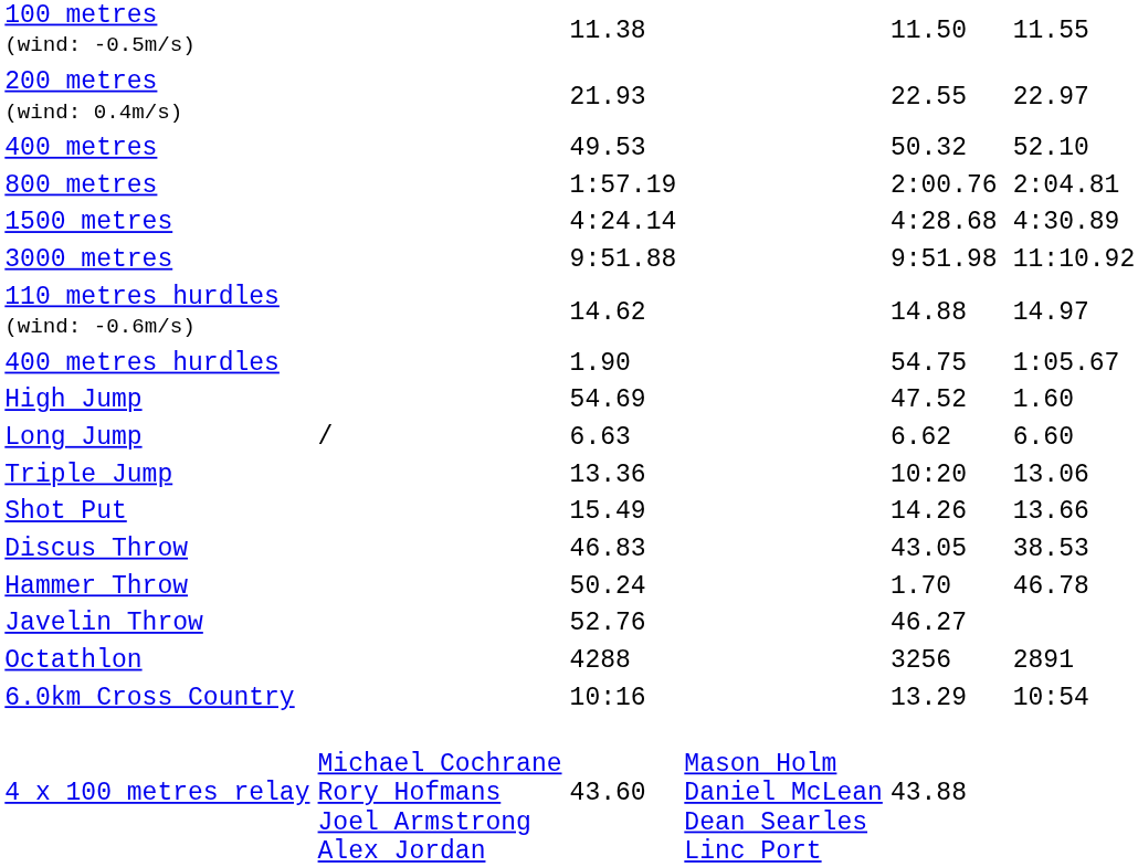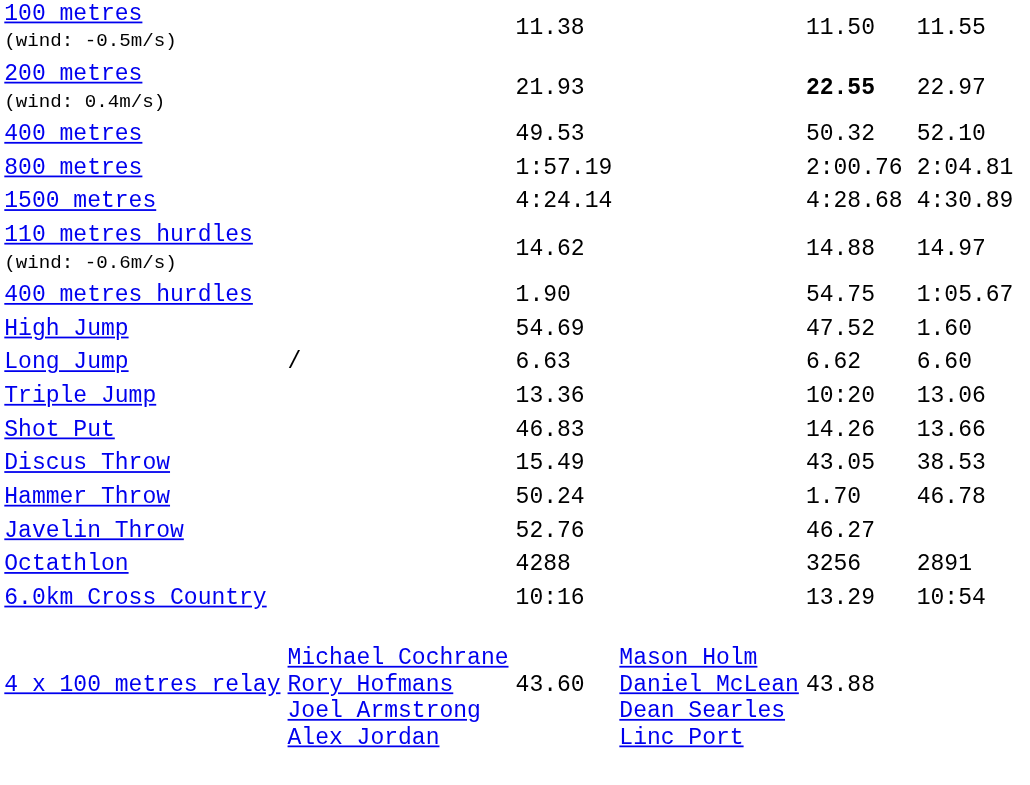 <table>
 <tr>
 <td><a href='#'>100 metres</a> <br> <small>(wind: -0.5m/s)</small></td>
 <td></td>
 <td>11.38</td>
 <td></td>
 <td>11.50</td>
 <td></td>
 <td>11.55</td>
 </tr>
 <tr>
 <td><a href='#'>200 metres</a> <br> <small>(wind: 0.4m/s)</small></td>
 <td></td>
 <td>21.93</td>
 <td></td>
-<td>22.55</td>
+<td><strong>22.55</strong></td>
 <td></td>
 <td>22.97</td>
 </tr>
 <tr>
 <td><a href='#'>400 metres</a></td>
 <td></td>
 <td>49.53</td>
 <td></td>
 <td>50.32</td>
 <td></td>
 <td>52.10</td>
 </tr>
 <tr>
 <td><a href='#'>800 metres</a></td>
 <td></td>
 <td>1:57.19</td>
 <td></td>
 <td>2:00.76</td>
 <td></td>
 <td>2:04.81</td>
 </tr>
 <tr>
 <td><a href='#'>1500 metres</a></td>
 <td></td>
 <td>4:24.14</td>
 <td></td>
 <td>4:28.68</td>
 <td></td>
 <td>4:30.89</td>
-</tr>
-<tr>
-<td><a href='#'>3000 metres</a></td>
-<td></td>
-<td>9:51.88</td>
-<td></td>
-<td>9:51.98</td>
-<td></td>
-<td>11:10.92</td>
 </tr>
 <tr>
 <td><a href='#'>110 metres hurdles</a> <br> <small>(wind: -0.6m/s)</small></td>
 <td></td>
 <td>14.62</td>
 <td></td>
 <td>14.88</td>
 <td></td>
 <td>14.97</td>
 </tr>
 <tr>
 <td><a href='#'>400 metres hurdles</a></td>
 <td></td>
 <td>1.90</td>
 <td></td>
 <td>54.75</td>
 <td></td>
 <td>1:05.67</td>
 </tr>
 <tr>
 <td><a href='#'>High Jump</a></td>
 <td></td>
 <td>54.69</td>
 <td></td>
 <td>47.52</td>
 <td></td>
 <td>1.60</td>
 </tr>
 <tr>
 <td><a href='#'>Long Jump</a></td>
 <td>/</td>
 <td>6.63</td>
 <td></td>
 <td>6.62</td>
 <td></td>
 <td>6.60</td>
 </tr>
 <tr>
 <td><a href='#'>Triple Jump</a></td>
 <td></td>
 <td>13.36</td>
 <td></td>
 <td>10:20</td>
 <td></td>
 <td>13.06</td>
 </tr>
 <tr>
 <td><a href='#'>Shot Put</a></td>
 <td></td>
-<td>15.49</td>
+<td>46.83</td>
 <td></td>
 <td>14.26</td>
 <td></td>
 <td>13.66</td>
 </tr>
 <tr>
 <td><a href='#'>Discus Throw</a></td>
 <td></td>
-<td>46.83</td>
+<td>15.49</td>
 <td></td>
 <td>43.05</td>
 <td></td>
 <td>38.53</td>
 </tr>
 <tr>
 <td><a href='#'>Hammer Throw</a></td>
 <td></td>
 <td>50.24</td>
 <td></td>
 <td>1.70</td>
 <td></td>
 <td>46.78</td>
 </tr>
 <tr>
 <td><a href='#'>Javelin Throw</a></td>
 <td></td>
 <td>52.76</td>
 <td></td>
 <td>46.27</td>
 <td></td>
 <td></td>
 </tr>
 <tr>
 <td><a href='#'>Octathlon</a></td>
 <td></td>
 <td>4288</td>
 <td></td>
 <td>3256</td>
 <td></td>
 <td>2891</td>
 </tr>
 <tr>
 <td><a href='#'>6.0km Cross Country</a></td>
 <td></td>
 <td>10:16</td>
 <td></td>
 <td>13.29</td>
 <td></td>
 <td>10:54</td>
 </tr>
 <tr>
 <td><a href='#'>4 x 100 metres relay</a></td>
 <td> <br> <a href='#'>Michael Cochrane</a> <br> <a href='#'>Rory Hofmans</a> <br> <a href='#'>Joel Armstrong</a> <br> <a href='#'>Alex Jordan</a></td>
 <td>43.60</td>
 <td> <br> <a href='#'>Mason Holm</a> <br> <a href='#'>Daniel McLean</a> <br> <a href='#'>Dean Searles</a> <br> <a href='#'>Linc Port</a></td>
 <td>43.88</td>
 <td></td>
 <td></td>
 </tr>
 </table>
